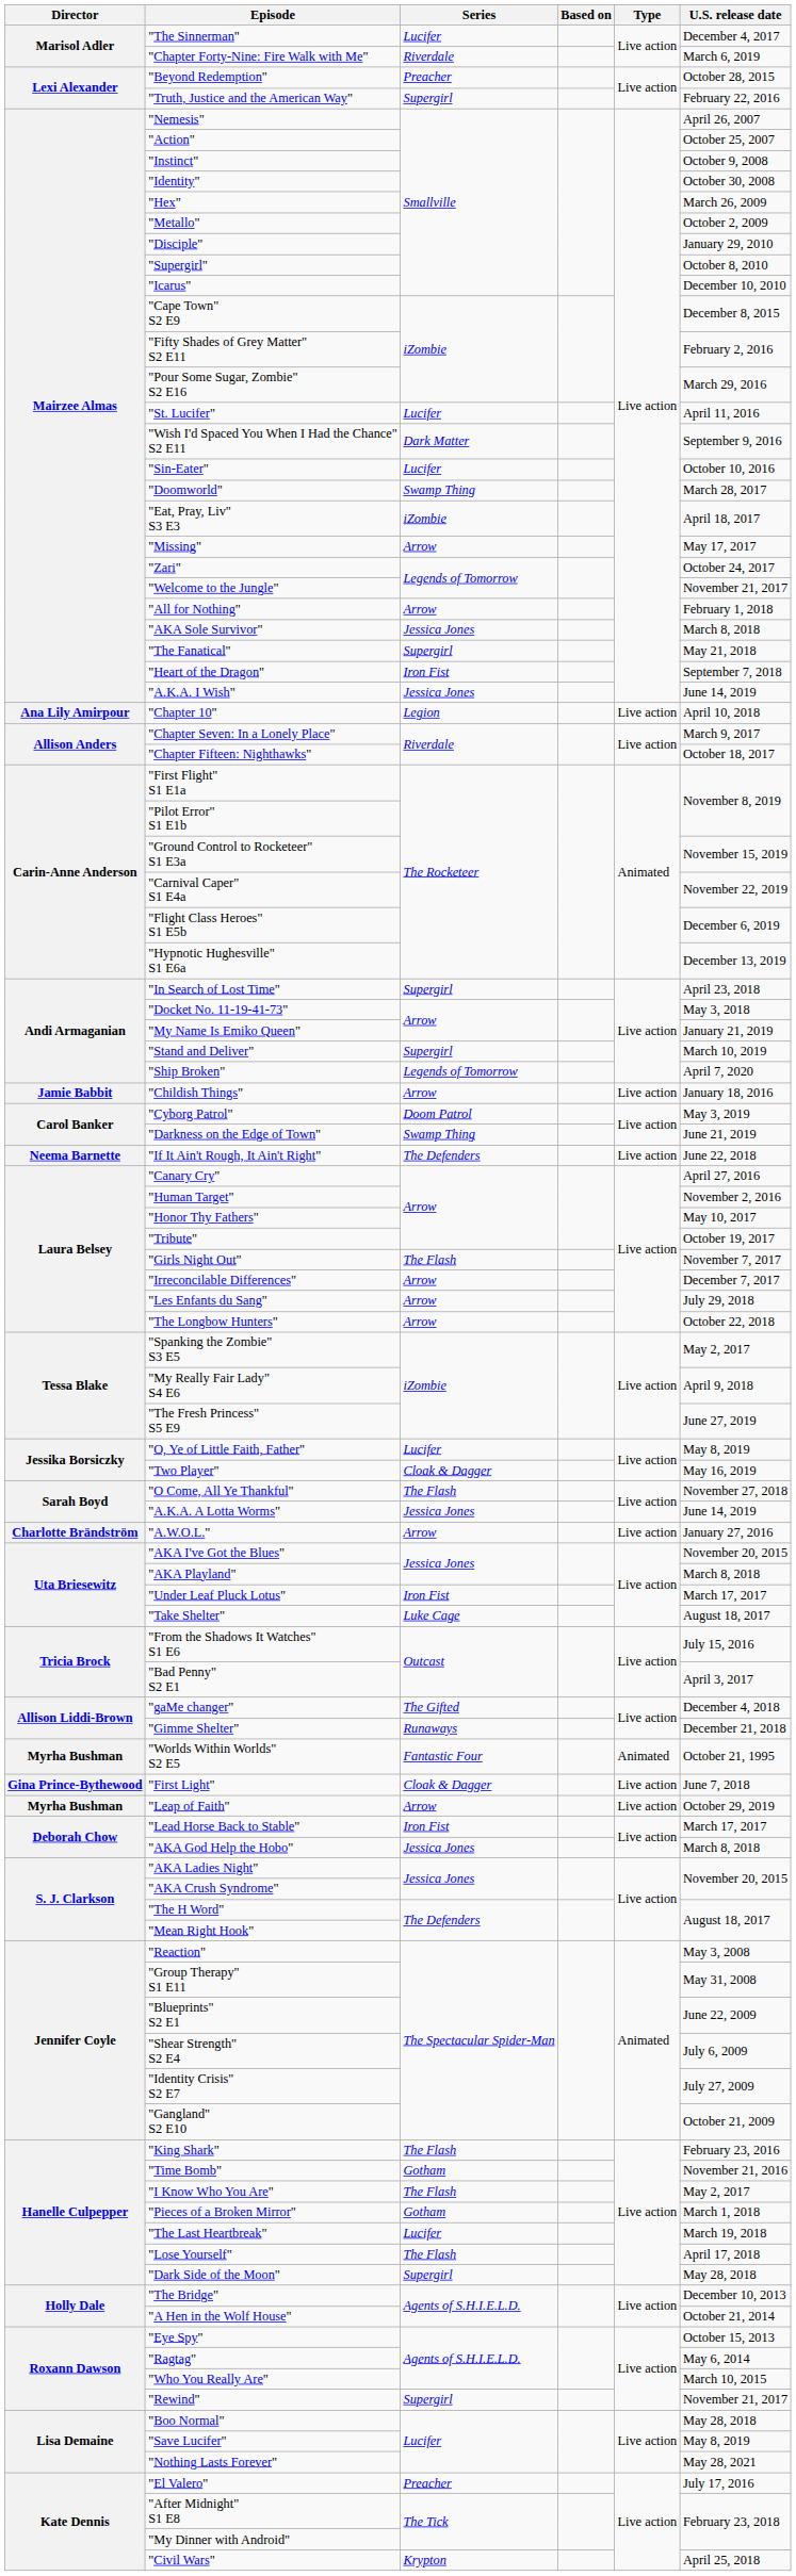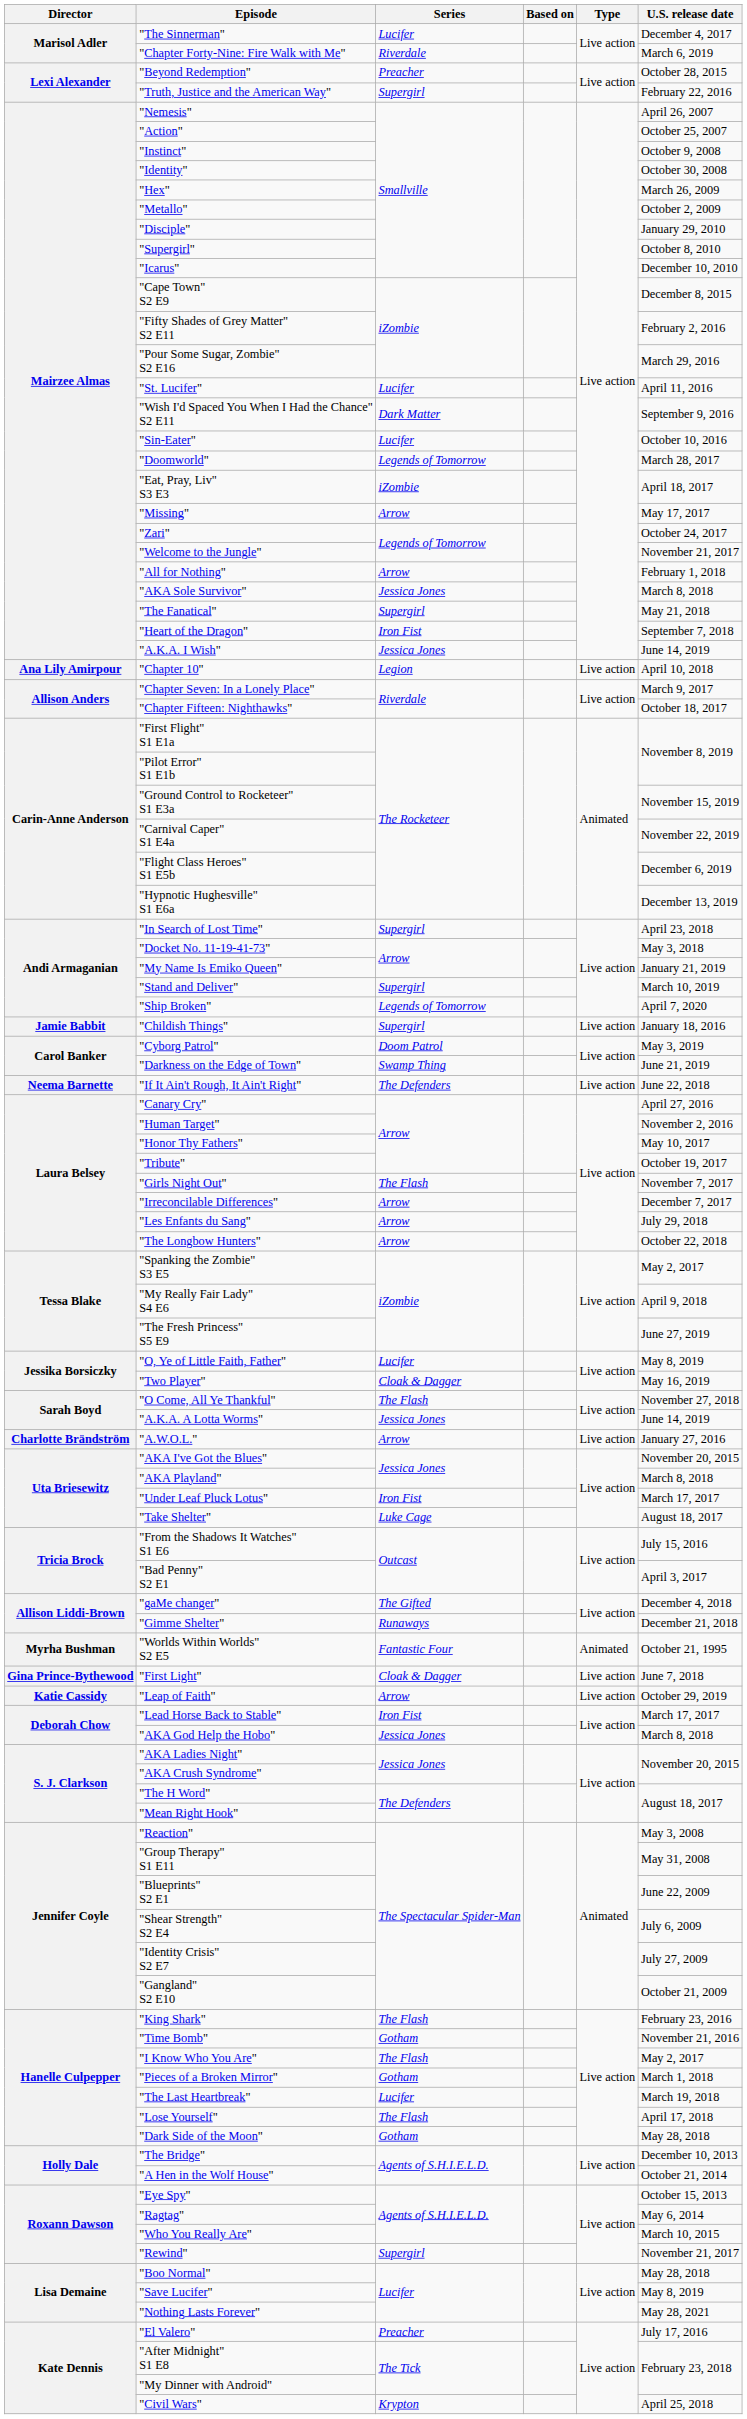 <table class="wikitable plainrowheaders sortable">
 <tr>
 <th>Director</th>
 <th>Episode</th>
 <th>Series</th>
 <th>Based on</th>
 <th>Type</th>
 <th>U.S. release date</th>
 </tr>
 <tr>
 <th scope="row" rowspan="2">Marisol Adler</th>
 <td>"<a href='#'>The Sinnerman</a>"</td>
 <td><em><a href='#'>Lucifer</a></em></td>
 <td></td>
 <td rowspan="2">Live action</td>
 <td>December 4, 2017</td>
 </tr>
 <tr>
 <td>"<a href='#'>Chapter Forty-Nine: Fire Walk with Me</a>"</td>
 <td><em><a href='#'>Riverdale</a></em></td>
 <td></td>
 <td>March 6, 2019</td>
 </tr>
 <tr>
 <th scope="row" rowspan="2"><a href='#'>Lexi Alexander</a></th>
 <td>"<a href='#'>Beyond Redemption</a>"</td>
 <td><em><a href='#'>Preacher</a></em></td>
 <td></td>
 <td rowspan="2">Live action</td>
 <td>October 28, 2015</td>
 </tr>
 <tr>
 <td>"<a href='#'>Truth, Justice and the American Way</a>"</td>
 <td><em><a href='#'>Supergirl</a></em></td>
 <td></td>
 <td>February 22, 2016</td>
 </tr>
 <tr>
 <th scope="row" rowspan="25"><a href='#'>Mairzee Almas</a></th>
 <td>"<a href='#'>Nemesis</a>"</td>
 <td rowspan="9"><em><a href='#'>Smallville</a></em></td>
 <td rowspan="9"></td>
 <td rowspan="25">Live action</td>
 <td>April 26, 2007</td>
 </tr>
 <tr>
 <td>"<a href='#'>Action</a>"</td>
 <td>October 25, 2007</td>
 </tr>
 <tr>
 <td>"<a href='#'>Instinct</a>"</td>
 <td>October 9, 2008</td>
 </tr>
 <tr>
 <td>"<a href='#'>Identity</a>"</td>
 <td>October 30, 2008</td>
 </tr>
 <tr>
 <td>"<a href='#'>Hex</a>"</td>
 <td>March 26, 2009</td>
 </tr>
 <tr>
 <td>"<a href='#'>Metallo</a>"</td>
 <td>October 2, 2009</td>
 </tr>
 <tr>
 <td>"<a href='#'>Disciple</a>"</td>
 <td>January 29, 2010</td>
 </tr>
 <tr>
 <td>"<a href='#'>Supergirl</a>"</td>
 <td>October 8, 2010</td>
 </tr>
 <tr>
 <td>"<a href='#'>Icarus</a>"</td>
 <td>December 10, 2010</td>
 </tr>
 <tr>
 <td>"Cape Town"<br>S2 E9</td>
 <td rowspan="3"><em><a href='#'>iZombie</a></em></td>
 <td rowspan="3"></td>
 <td>December 8, 2015</td>
 </tr>
 <tr>
 <td>"Fifty Shades of Grey Matter"<br>S2 E11</td>
 <td>February 2, 2016</td>
 </tr>
 <tr>
 <td>"Pour Some Sugar, Zombie"<br>S2 E16</td>
 <td>March 29, 2016</td>
 </tr>
 <tr>
 <td>"<a href='#'>St. Lucifer</a>"</td>
 <td><em><a href='#'>Lucifer</a></em></td>
 <td></td>
 <td>April 11, 2016</td>
 </tr>
 <tr>
 <td>"Wish I'd Spaced You When I Had the Chance"<br>S2 E11</td>
 <td><em><a href='#'>Dark Matter</a></em></td>
 <td></td>
 <td>September 9, 2016</td>
 </tr>
 <tr>
 <td>"<a href='#'>Sin-Eater</a>"</td>
 <td><em><a href='#'>Lucifer</a></em></td>
 <td></td>
 <td>October 10, 2016</td>
 </tr>
 <tr>
 <td>"<a href='#'>Doomworld</a>"</td>
-<td><em><a href='#'>Swamp Thing</a></em></td>
+<td><em><a href='#'>Legends of Tomorrow</a></em></td>
 <td></td>
 <td>March 28, 2017</td>
 </tr>
 <tr>
 <td>"Eat, Pray, Liv"<br>S3 E3</td>
 <td><em><a href='#'>iZombie</a></em></td>
 <td></td>
 <td>April 18, 2017</td>
 </tr>
 <tr>
 <td>"<a href='#'>Missing</a>"</td>
 <td><em><a href='#'>Arrow</a></em></td>
 <td></td>
 <td>May 17, 2017</td>
 </tr>
 <tr>
 <td>"<a href='#'>Zari</a>"</td>
 <td rowspan="2"><em><a href='#'>Legends of Tomorrow</a></em></td>
 <td rowspan="2"></td>
 <td>October 24, 2017</td>
 </tr>
 <tr>
 <td>"<a href='#'>Welcome to the Jungle</a>"</td>
 <td>November 21, 2017</td>
 </tr>
 <tr>
 <td>"<a href='#'>All for Nothing</a>"</td>
 <td><em><a href='#'>Arrow</a></em></td>
 <td></td>
 <td>February 1, 2018</td>
 </tr>
 <tr>
 <td>"<a href='#'>AKA Sole Survivor</a>"</td>
 <td><em><a href='#'>Jessica Jones</a></em></td>
 <td></td>
 <td>March 8, 2018</td>
 </tr>
 <tr>
 <td>"<a href='#'>The Fanatical</a>"</td>
 <td><em><a href='#'>Supergirl</a></em></td>
 <td></td>
 <td>May 21, 2018</td>
 </tr>
 <tr>
 <td>"<a href='#'>Heart of the Dragon</a>"</td>
 <td><em><a href='#'>Iron Fist</a></em></td>
 <td></td>
 <td>September 7, 2018</td>
 </tr>
 <tr>
 <td>"<a href='#'>A.K.A. I Wish</a>"</td>
 <td><em><a href='#'>Jessica Jones</a></em></td>
 <td></td>
 <td>June 14, 2019</td>
 </tr>
 <tr>
 <th scope="row"><a href='#'>Ana Lily Amirpour</a></th>
 <td>"<a href='#'>Chapter 10</a>"</td>
 <td><em><a href='#'>Legion</a></em></td>
 <td></td>
 <td>Live action</td>
 <td>April 10, 2018</td>
 </tr>
 <tr>
 <th scope="row" rowspan="2"><a href='#'>Allison Anders</a></th>
 <td>"<a href='#'>Chapter Seven: In a Lonely Place</a>"</td>
 <td rowspan="2"><em><a href='#'>Riverdale</a></em></td>
 <td rowspan="2"></td>
 <td rowspan="2">Live action</td>
 <td>March 9, 2017</td>
 </tr>
 <tr>
 <td>"<a href='#'>Chapter Fifteen: Nighthawks</a>"</td>
 <td>October 18, 2017</td>
 </tr>
 <tr>
 <th scope="row" rowspan="6">Carin-Anne Anderson</th>
 <td>"First Flight"<br>S1 E1a</td>
 <td rowspan="6"><em><a href='#'>The Rocketeer</a></em></td>
 <td rowspan="6"></td>
 <td rowspan="6">Animated</td>
 <td rowspan="2">November 8, 2019</td>
 </tr>
 <tr>
 <td>"Pilot Error"<br>S1 E1b</td>
 </tr>
 <tr>
 <td>"Ground Control to Rocketeer"<br>S1 E3a</td>
 <td>November 15, 2019</td>
 </tr>
 <tr>
 <td>"Carnival Caper"<br>S1 E4a</td>
 <td>November 22, 2019</td>
 </tr>
 <tr>
 <td>"Flight Class Heroes"<br>S1 E5b</td>
 <td>December 6, 2019</td>
 </tr>
 <tr>
 <td>"Hypnotic Hughesville"<br>S1 E6a</td>
 <td>December 13, 2019</td>
 </tr>
 <tr>
 <th scope="row" rowspan="5">Andi Armaganian</th>
 <td>"<a href='#'>In Search of Lost Time</a>"</td>
 <td><em><a href='#'>Supergirl</a></em></td>
 <td></td>
 <td rowspan="5">Live action</td>
 <td>April 23, 2018</td>
 </tr>
 <tr>
 <td>"<a href='#'>Docket No. 11-19-41-73</a>"</td>
 <td rowspan="2"><em><a href='#'>Arrow</a></em></td>
 <td rowspan="2"></td>
 <td>May 3, 2018</td>
 </tr>
 <tr>
 <td>"<a href='#'>My Name Is Emiko Queen</a>"</td>
 <td>January 21, 2019</td>
 </tr>
 <tr>
 <td>"<a href='#'>Stand and Deliver</a>"</td>
 <td><em><a href='#'>Supergirl</a></em></td>
 <td></td>
 <td>March 10, 2019</td>
 </tr>
 <tr>
 <td>"<a href='#'>Ship Broken</a>"</td>
 <td><em><a href='#'>Legends of Tomorrow</a></em></td>
 <td></td>
 <td>April 7, 2020</td>
 </tr>
 <tr>
 <th scope="row"><a href='#'>Jamie Babbit</a></th>
 <td>"<a href='#'>Childish Things</a>"</td>
-<td><em><a href='#'>Arrow</a></em></td>
+<td><em><a href='#'>Supergirl</a></em></td>
 <td></td>
 <td>Live action</td>
 <td>January 18, 2016</td>
 </tr>
 <tr>
 <th scope="row" rowspan="2">Carol Banker</th>
 <td>"<a href='#'>Cyborg Patrol</a>"</td>
 <td><em><a href='#'>Doom Patrol</a></em></td>
 <td></td>
 <td rowspan="2">Live action</td>
 <td>May 3, 2019</td>
 </tr>
 <tr>
 <td>"<a href='#'>Darkness on the Edge of Town</a>"</td>
 <td><em><a href='#'>Swamp Thing</a></em></td>
 <td></td>
 <td>June 21, 2019</td>
 </tr>
 <tr>
 <th scope="row"><a href='#'>Neema Barnette</a></th>
 <td>"<a href='#'>If It Ain't Rough, It Ain't Right</a>"</td>
 <td><em><a href='#'>The Defenders</a></em></td>
 <td></td>
 <td>Live action</td>
 <td>June 22, 2018</td>
 </tr>
 <tr>
 <th scope="row" rowspan="8">Laura Belsey</th>
 <td>"<a href='#'>Canary Cry</a>"</td>
 <td rowspan="4"><em><a href='#'>Arrow</a></em></td>
 <td rowspan="4"></td>
 <td rowspan="8">Live action</td>
 <td>April 27, 2016</td>
 </tr>
 <tr>
 <td>"<a href='#'>Human Target</a>"</td>
 <td>November 2, 2016</td>
 </tr>
 <tr>
 <td>"<a href='#'>Honor Thy Fathers</a>"</td>
 <td>May 10, 2017</td>
 </tr>
 <tr>
 <td>"<a href='#'>Tribute</a>"</td>
 <td>October 19, 2017</td>
 </tr>
 <tr>
 <td>"<a href='#'>Girls Night Out</a>"</td>
 <td><em><a href='#'>The Flash</a></em></td>
 <td></td>
 <td>November 7, 2017</td>
 </tr>
 <tr>
 <td>"<a href='#'>Irreconcilable Differences</a>"</td>
 <td><em><a href='#'>Arrow</a></em></td>
 <td></td>
 <td>December 7, 2017</td>
 </tr>
 <tr>
 <td>"<a href='#'>Les Enfants du Sang</a>"</td>
 <td><em><a href='#'>Arrow</a></em></td>
 <td></td>
 <td>July 29, 2018</td>
 </tr>
 <tr>
 <td>"<a href='#'>The Longbow Hunters</a>"</td>
 <td><em><a href='#'>Arrow</a></em></td>
 <td></td>
 <td>October 22, 2018</td>
 </tr>
 <tr>
 <th scope="row" rowspan="3">Tessa Blake</th>
 <td>"Spanking the Zombie"<br>S3 E5</td>
 <td rowspan="3"><em><a href='#'>iZombie</a></em></td>
 <td rowspan="3"></td>
 <td rowspan="3">Live action</td>
 <td>May 2, 2017</td>
 </tr>
 <tr>
 <td>"My Really Fair Lady"<br>S4 E6</td>
 <td>April 9, 2018</td>
 </tr>
 <tr>
 <td>"The Fresh Princess"<br>S5 E9</td>
 <td>June 27, 2019</td>
 </tr>
 <tr>
 <th scope="row" rowspan="2">Jessika Borsiczky</th>
 <td>"<a href='#'>O, Ye of Little Faith, Father</a>"</td>
 <td><em><a href='#'>Lucifer</a></em></td>
 <td></td>
 <td rowspan="2">Live action</td>
 <td>May 8, 2019</td>
 </tr>
 <tr>
 <td>"<a href='#'>Two Player</a>"</td>
 <td><em><a href='#'>Cloak & Dagger</a></em></td>
 <td></td>
 <td>May 16, 2019</td>
 </tr>
 <tr>
 <th scope="row" rowspan="2">Sarah Boyd</th>
 <td>"<a href='#'>O Come, All Ye Thankful</a>"</td>
 <td><em><a href='#'>The Flash</a></em></td>
 <td></td>
 <td rowspan="2">Live action</td>
 <td>November 27, 2018</td>
 </tr>
 <tr>
 <td>"<a href='#'>A.K.A. A Lotta Worms</a>"</td>
 <td><em><a href='#'>Jessica Jones</a></em></td>
 <td></td>
 <td>June 14, 2019</td>
 </tr>
 <tr>
 <th scope="row"><a href='#'>Charlotte Brändström</a></th>
 <td>"<a href='#'>A.W.O.L.</a>"</td>
 <td><em><a href='#'>Arrow</a></em></td>
 <td></td>
 <td>Live action</td>
 <td>January 27, 2016</td>
 </tr>
 <tr>
 <th scope="row" rowspan="4"><a href='#'>Uta Briesewitz</a></th>
 <td>"<a href='#'>AKA I've Got the Blues</a>"</td>
 <td rowspan="2"><em><a href='#'>Jessica Jones</a></em></td>
 <td rowspan="2"></td>
 <td rowspan="4">Live action</td>
 <td>November 20, 2015</td>
 </tr>
 <tr>
 <td>"<a href='#'>AKA Playland</a>"</td>
 <td>March 8, 2018</td>
 </tr>
 <tr>
 <td>"<a href='#'>Under Leaf Pluck Lotus</a>"</td>
 <td><em><a href='#'>Iron Fist</a></em></td>
 <td></td>
 <td>March 17, 2017</td>
 </tr>
 <tr>
 <td>"<a href='#'>Take Shelter</a>"</td>
 <td><em><a href='#'>Luke Cage</a></em></td>
 <td></td>
 <td>August 18, 2017</td>
 </tr>
 <tr>
 <th scope="row" rowspan="2"><a href='#'>Tricia Brock</a></th>
 <td>"From the Shadows It Watches"<br>S1 E6</td>
 <td rowspan="2"><em><a href='#'>Outcast</a></em></td>
 <td rowspan="2"></td>
 <td rowspan="2">Live action</td>
 <td>July 15, 2016</td>
 </tr>
 <tr>
 <td>"Bad Penny"<br>S2 E1</td>
 <td>April 3, 2017</td>
 </tr>
 <tr>
 <th scope="row" rowspan="2"><a href='#'>Allison Liddi-Brown</a></th>
 <td>"<a href='#'>gaMe changer</a>"</td>
 <td><em><a href='#'>The Gifted</a></em></td>
 <td></td>
 <td rowspan="2">Live action</td>
 <td>December 4, 2018</td>
 </tr>
 <tr>
 <td>"<a href='#'>Gimme Shelter</a>"</td>
 <td><em><a href='#'>Runaways</a></em></td>
 <td></td>
 <td>December 21, 2018</td>
 </tr>
 <tr>
 <th scope="row">Myrha Bushman</th>
 <td>"Worlds Within Worlds"<br>S2 E5</td>
 <td><em><a href='#'>Fantastic Four</a></em></td>
 <td></td>
 <td>Animated</td>
 <td>October 21, 1995</td>
 </tr>
 <tr>
 <th scope="row"><a href='#'>Gina Prince-Bythewood</a></th>
 <td>"<a href='#'>First Light</a>"</td>
 <td><em><a href='#'>Cloak & Dagger</a></em></td>
 <td></td>
 <td>Live action</td>
 <td>June 7, 2018</td>
 </tr>
 <tr>
-<th scope="row">Myrha Bushman</th>
+<th scope="row"><a href='#'>Katie Cassidy</a></th>
 <td>"<a href='#'>Leap of Faith</a>"</td>
 <td><em><a href='#'>Arrow</a></em></td>
 <td></td>
 <td>Live action</td>
 <td>October 29, 2019</td>
 </tr>
 <tr>
 <th scope="row" rowspan="2"><a href='#'>Deborah Chow</a></th>
 <td>"<a href='#'>Lead Horse Back to Stable</a>"</td>
 <td><em><a href='#'>Iron Fist</a></em></td>
 <td></td>
 <td rowspan="2">Live action</td>
 <td>March 17, 2017</td>
 </tr>
 <tr>
 <td>"<a href='#'>AKA God Help the Hobo</a>"</td>
 <td><em><a href='#'>Jessica Jones</a></em></td>
 <td></td>
 <td>March 8, 2018</td>
 </tr>
 <tr>
 <th scope="row" rowspan="4"><a href='#'>S. J. Clarkson</a></th>
 <td>"<a href='#'>AKA Ladies Night</a>"</td>
 <td rowspan="2"><em><a href='#'>Jessica Jones</a></em></td>
 <td rowspan="2"></td>
 <td rowspan="4">Live action</td>
 <td rowspan="2">November 20, 2015</td>
 </tr>
 <tr>
 <td>"<a href='#'>AKA Crush Syndrome</a>"</td>
 </tr>
 <tr>
 <td>"<a href='#'>The H Word</a>"</td>
 <td rowspan="2"><em><a href='#'>The Defenders</a></em></td>
 <td rowspan="2"></td>
 <td rowspan="2">August 18, 2017</td>
 </tr>
 <tr>
 <td>"<a href='#'>Mean Right Hook</a>"</td>
 </tr>
 <tr>
 <th scope="row" rowspan="6">Jennifer Coyle</th>
 <td>"<a href='#'>Reaction</a>"</td>
 <td rowspan="6"><em><a href='#'>The Spectacular Spider-Man</a></em></td>
 <td rowspan="6"></td>
 <td rowspan="6">Animated</td>
 <td>May 3, 2008</td>
 </tr>
 <tr>
 <td>"Group Therapy"<br>S1 E11</td>
 <td>May 31, 2008</td>
 </tr>
 <tr>
 <td>"Blueprints"<br>S2 E1</td>
 <td>June 22, 2009</td>
 </tr>
 <tr>
 <td>"Shear Strength"<br>S2 E4</td>
 <td>July 6, 2009</td>
 </tr>
 <tr>
 <td>"Identity Crisis"<br>S2 E7</td>
 <td>July 27, 2009</td>
 </tr>
 <tr>
 <td>"Gangland"<br>S2 E10</td>
 <td>October 21, 2009</td>
 </tr>
 <tr>
 <th scope="row" rowspan="7"><a href='#'>Hanelle Culpepper</a></th>
 <td>"<a href='#'>King Shark</a>"</td>
 <td><em><a href='#'>The Flash</a></em></td>
 <td></td>
 <td rowspan="7">Live action</td>
 <td>February 23, 2016</td>
 </tr>
 <tr>
 <td>"<a href='#'>Time Bomb</a>"</td>
 <td><em><a href='#'>Gotham</a></em></td>
 <td></td>
 <td>November 21, 2016</td>
 </tr>
 <tr>
 <td>"<a href='#'>I Know Who You Are</a>"</td>
 <td><em><a href='#'>The Flash</a></em></td>
 <td></td>
 <td>May 2, 2017</td>
 </tr>
 <tr>
 <td>"<a href='#'>Pieces of a Broken Mirror</a>"</td>
 <td><em><a href='#'>Gotham</a></em></td>
 <td></td>
 <td>March 1, 2018</td>
 </tr>
 <tr>
 <td>"<a href='#'>The Last Heartbreak</a>"</td>
 <td><em><a href='#'>Lucifer</a></em></td>
 <td></td>
 <td>March 19, 2018</td>
 </tr>
 <tr>
 <td>"<a href='#'>Lose Yourself</a>"</td>
 <td><em><a href='#'>The Flash</a></em></td>
 <td></td>
 <td>April 17, 2018</td>
 </tr>
 <tr>
 <td>"<a href='#'>Dark Side of the Moon</a>"</td>
-<td><em><a href='#'>Supergirl</a></em></td>
+<td><em><a href='#'>Gotham</a></em></td>
 <td></td>
 <td>May 28, 2018</td>
 </tr>
 <tr>
 <th scope="row" rowspan="2"><a href='#'>Holly Dale</a></th>
 <td>"<a href='#'>The Bridge</a>"</td>
 <td rowspan="2"><em><a href='#'>Agents of S.H.I.E.L.D.</a></em></td>
 <td rowspan="2"></td>
 <td rowspan="2">Live action</td>
 <td>December 10, 2013</td>
 </tr>
 <tr>
 <td>"<a href='#'>A Hen in the Wolf House</a>"</td>
 <td>October 21, 2014</td>
 </tr>
 <tr>
 <th scope="row" rowspan="4"><a href='#'>Roxann Dawson</a></th>
 <td>"<a href='#'>Eye Spy</a>"</td>
 <td rowspan="3"><em><a href='#'>Agents of S.H.I.E.L.D.</a></em></td>
 <td rowspan="3"></td>
 <td rowspan="4">Live action</td>
 <td>October 15, 2013</td>
 </tr>
 <tr>
 <td>"<a href='#'>Ragtag</a>"</td>
 <td>May 6, 2014</td>
 </tr>
 <tr>
 <td>"<a href='#'>Who You Really Are</a>"</td>
 <td>March 10, 2015</td>
 </tr>
 <tr>
 <td>"<a href='#'>Rewind</a>"</td>
 <td><em><a href='#'>Supergirl</a></em></td>
 <td></td>
 <td>November 21, 2017</td>
 </tr>
 <tr>
 <th scope="row" rowspan="3">Lisa Demaine</th>
 <td>"<a href='#'>Boo Normal</a>"</td>
 <td rowspan="3"><em><a href='#'>Lucifer</a></em></td>
 <td rowspan="3"></td>
 <td rowspan="3">Live action</td>
 <td>May 28, 2018</td>
 </tr>
 <tr>
 <td>"<a href='#'>Save Lucifer</a>"</td>
 <td>May 8, 2019</td>
 </tr>
 <tr>
 <td>"<a href='#'>Nothing Lasts Forever</a>"</td>
 <td>May 28, 2021</td>
 </tr>
 <tr>
 <th scope="row" rowspan="4">Kate Dennis</th>
 <td>"<a href='#'>El Valero</a>"</td>
 <td><em><a href='#'>Preacher</a></em></td>
 <td></td>
 <td rowspan="4">Live action</td>
 <td>July 17, 2016</td>
 </tr>
 <tr>
 <td>"After Midnight"<br>S1 E8</td>
 <td rowspan="2"><em><a href='#'>The Tick</a></em></td>
 <td rowspan="2"></td>
 <td rowspan="2">February 23, 2018</td>
 </tr>
 <tr>
 <td>"My Dinner with Android"</td>
 </tr>
 <tr>
 <td>"<a href='#'>Civil Wars</a>"</td>
 <td><em><a href='#'>Krypton</a></em></td>
 <td></td>
 <td>April 25, 2018</td>
 </tr>
 </table>
